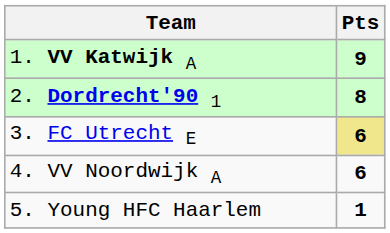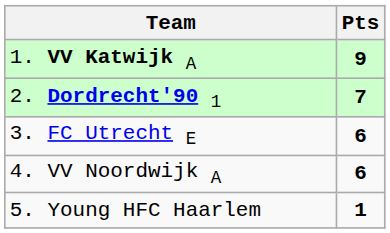 <table class="wikitable" style="text-align:center; float:left; margin-right:1em">
 <tr>
 <th style="width:200px">Team</th>
 <th width=20>Pts</th>
 </tr>
 <tr bgcolor=ccffcc>
 <td align=left>1. <strong>VV Katwijk</strong> <sub>A</sub></td>
 <td><strong>9</strong></td>
 </tr>
 <tr bgcolor=ccffcc>
 <td align=left>2. <strong><a href='#'>Dordrecht'90</a></strong> <sub>1</sub></td>
-<td><strong>8</strong></td>
+<td><strong>7</strong></td>
 </tr>
 <tr>
 <td align=left>3. <a href='#'>FC Utrecht</a> <sub>E</sub></td>
-<td style="background: khaki;"><strong>6</strong></td>
+<td><strong>6</strong></td>
 </tr>
 <tr>
 <td align=left>4. VV Noordwijk <sub>A</sub></td>
 <td><strong>6</strong></td>
 </tr>
 <tr>
 <td align=left>5. Young HFC Haarlem</td>
 <td><strong>1</strong></td>
 </tr>
 </table>
